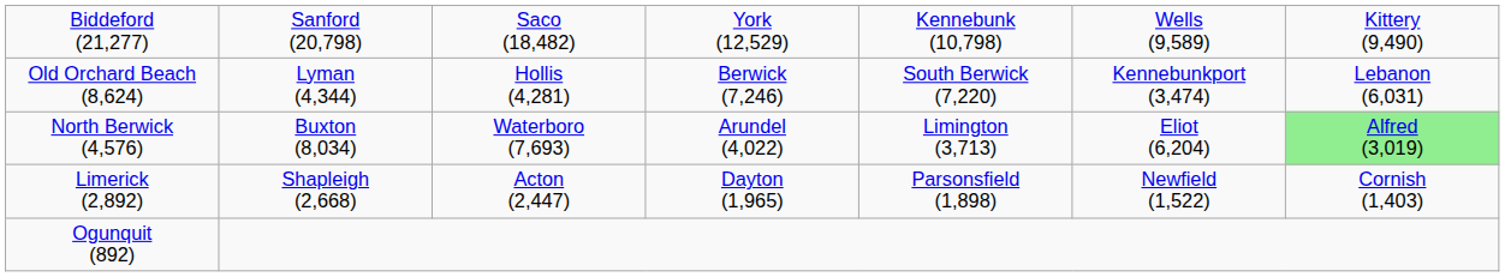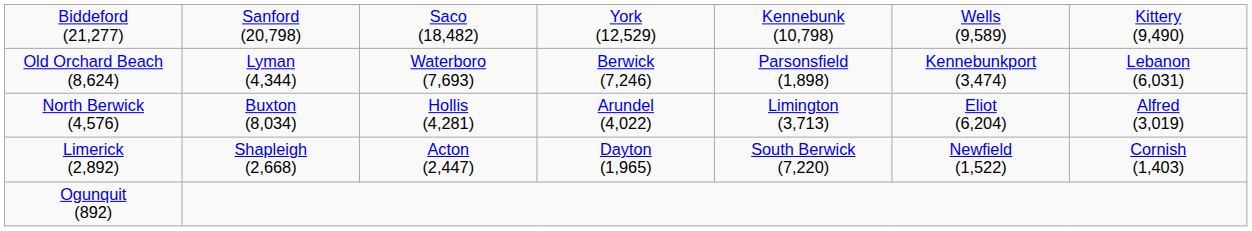 <table class="wikitable">
 <tr style="text-align:center;">
 <td style="width:125pt;"><a href='#'>Biddeford</a><br> (21,277)<br></td>
 <td style="width:125pt;"><a href='#'>Sanford</a><br> (20,798)<br></td>
 <td style="width:125pt;"><a href='#'>Saco</a><br> (18,482)<br></td>
 <td style="width:125pt;"><a href='#'>York</a><br> (12,529) <br></td>
 <td style="width:125pt;"><a href='#'>Kennebunk</a><br> (10,798) <br></td>
 <td style="width:125pt;"><a href='#'>Wells</a><br> (9,589)<br></td>
 <td style="width:125pt;"><a href='#'>Kittery</a><br> (9,490) <br></td>
 </tr>
 <tr style="text-align:center;">
 <td><a href='#'>Old Orchard Beach</a><br> (8,624) <br></td>
 <td><a href='#'>Lyman</a><br> (4,344)<br></td>
-<td><a href='#'>Hollis</a><br> (4,281)<br></td>
+<td><a href='#'>Waterboro</a><br> (7,693)<br></td>
 <td><a href='#'>Berwick</a><br> (7,246)<br></td>
-<td><a href='#'>South Berwick</a><br> (7,220) <br></td>
+<td><a href='#'>Parsonsfield</a><br> (1,898)<br></td>
 <td><a href='#'>Kennebunkport</a><br> (3,474)<br></td>
 <td><a href='#'>Lebanon</a><br> (6,031)<br></td>
 </tr>
 <tr style="text-align:center;">
 <td><a href='#'>North Berwick</a><br> (4,576)<br></td>
 <td><a href='#'>Buxton</a><br> (8,034) <br></td>
-<td><a href='#'>Waterboro</a><br> (7,693)<br></td>
+<td><a href='#'>Hollis</a><br> (4,281)<br></td>
 <td><a href='#'>Arundel</a><br> (4,022)<br></td>
 <td><a href='#'>Limington</a><br> (3,713)<br></td>
 <td><a href='#'>Eliot</a><br> (6,204)<br></td>
-<td style="background: lightgreen;"><a href='#'>Alfred</a><br> (3,019)<br></td>
+<td><a href='#'>Alfred</a><br> (3,019)<br></td>
 </tr>
 <tr style="text-align:center;">
 <td><a href='#'>Limerick</a><br> (2,892)<br></td>
 <td><a href='#'>Shapleigh</a><br> (2,668)<br></td>
 <td><a href='#'>Acton</a><br> (2,447)<br></td>
 <td><a href='#'>Dayton</a><br> (1,965)<br></td>
-<td><a href='#'>Parsonsfield</a><br> (1,898)<br></td>
+<td><a href='#'>South Berwick</a><br> (7,220) <br></td>
 <td><a href='#'>Newfield</a><br> (1,522)<br></td>
 <td><a href='#'>Cornish</a><br> (1,403)<br></td>
 </tr>
 <tr style="text-align:center;">
 <td><a href='#'>Ogunquit</a><br> (892)<br></td>
 </tr>
 </table>
